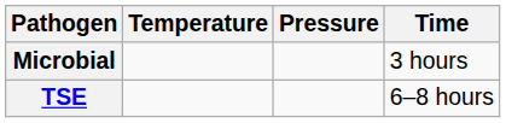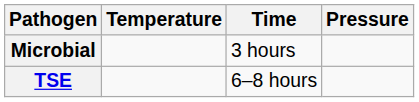 <table class=wikitable>
 <tr>
 <th>Pathogen</th>
 <th>Temperature</th>
+<th>Time</th>
 <th>Pressure</th>
-<th>Time</th>
 </tr>
 <tr>
 <th>Microbial</th>
 <td></td>
+<td>3 hours</td>
 <td></td>
-<td>3 hours</td>
 </tr>
 <tr>
 <th><a href='#'>TSE</a></th>
 <td></td>
+<td>6–8 hours</td>
 <td></td>
-<td>6–8 hours</td>
 </tr>
 </table>
